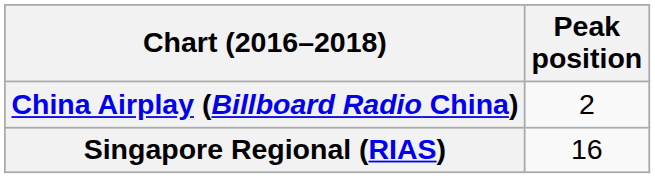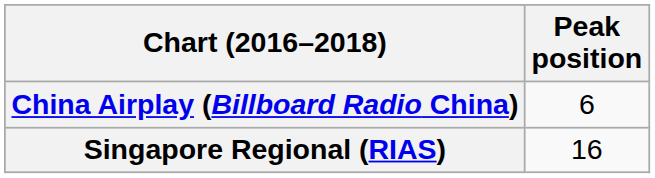 <table class="wikitable sortable plainrowheaders" style="text-align:center">
 <tr>
 <th scope="col">Chart (2016–2018)</th>
 <th scope="col">Peak<br>position</th>
 </tr>
 <tr>
 <th scope="row"><a href='#'>China Airplay</a> (<a href='#'><em>Billboard Radio</em> China</a>)</th>
-<td>2</td>
+<td>6</td>
 </tr>
 <tr>
 <th scope="row">Singapore Regional (<a href='#'>RIAS</a>)</th>
 <td>16</td>
 </tr>
 </table>
